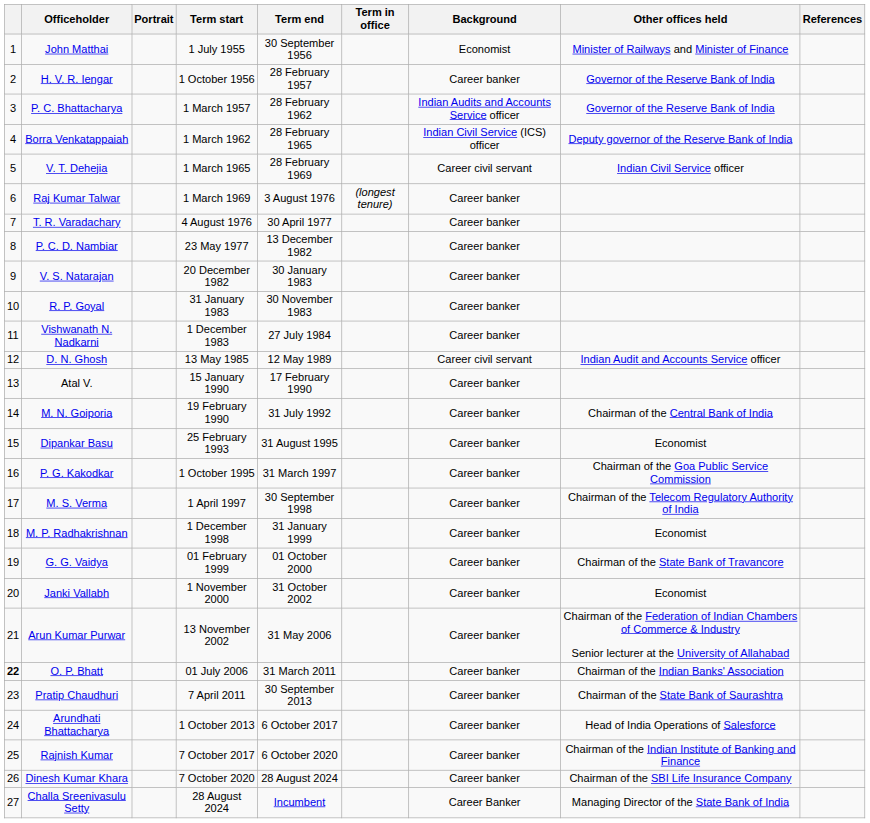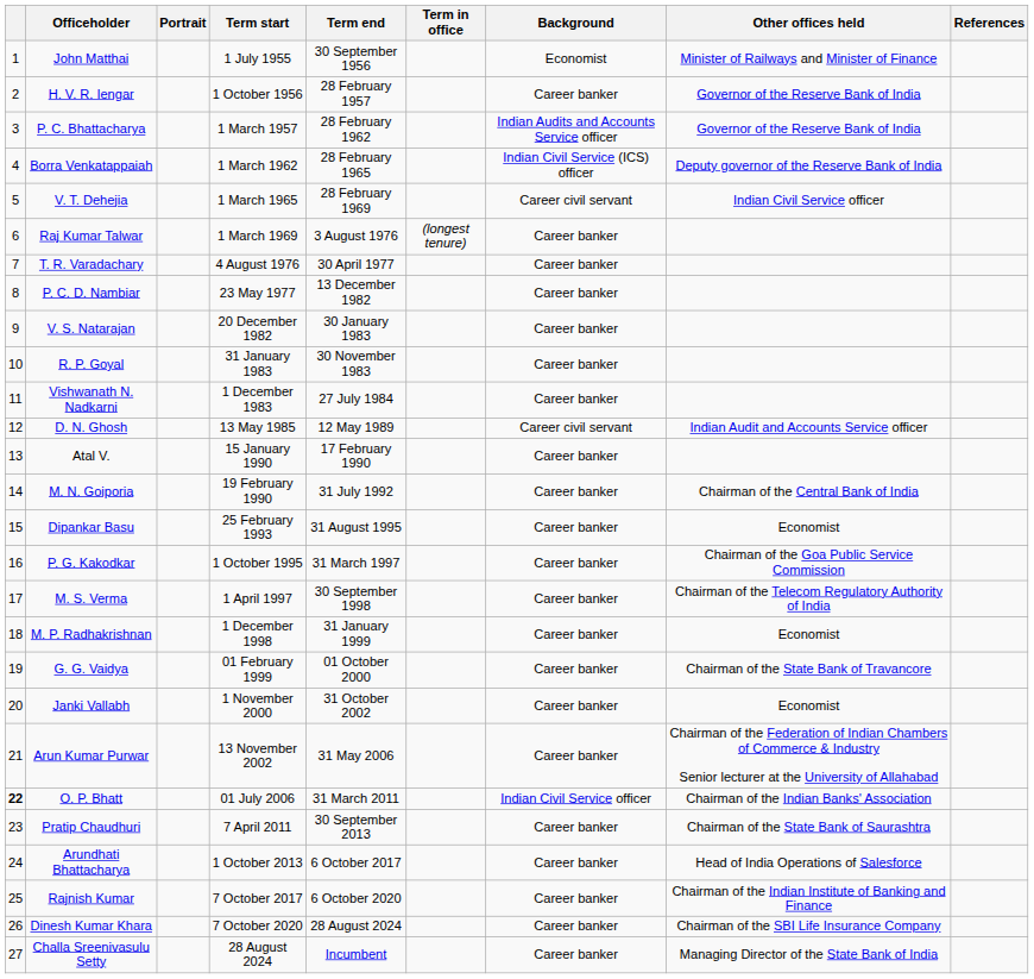 <table class="wikitable sortable mw-collapsible" style="text-align:center">
 <tr>
 <th data-sort-type="number" scope="col"></th>
 <th scope="col">Officeholder</th>
 <th scope="col">Portrait</th>
 <th data-sort-type="date" scope="col">Term start</th>
 <th data-sort-type="date" scope="col">Term end</th>
 <th scope="col">Term in office</th>
 <th scope="col">Background</th>
 <th scope="col">Other offices held</th>
 <th scope="col">References</th>
 </tr>
 <tr>
 <td>1</td>
 <td><a href='#'>John Matthai</a></td>
 <td></td>
 <td>1 July 1955</td>
 <td>30 September 1956</td>
 <td></td>
 <td>Economist</td>
 <td><a href='#'>Minister of Railways</a> and <a href='#'>Minister of Finance</a></td>
 <td></td>
 </tr>
 <tr>
 <td>2</td>
 <td><a href='#'>H. V. R. Iengar</a></td>
 <td></td>
 <td>1 October 1956</td>
 <td>28 February 1957</td>
 <td></td>
 <td>Career banker<br></td>
 <td><a href='#'>Governor of the Reserve Bank of India</a><br></td>
 <td></td>
 </tr>
 <tr>
 <td>3</td>
 <td><a href='#'>P. C. Bhattacharya</a></td>
 <td></td>
 <td>1 March 1957</td>
 <td>28 February 1962</td>
 <td></td>
 <td><a href='#'>Indian Audits and Accounts Service</a> officer</td>
 <td><a href='#'>Governor of the Reserve Bank of India</a></td>
 <td></td>
 </tr>
 <tr>
 <td>4</td>
 <td><a href='#'>Borra Venkatappaiah</a></td>
 <td></td>
 <td>1 March 1962</td>
 <td>28 February 1965</td>
 <td></td>
 <td><a href='#'>Indian Civil Service</a> (ICS) officer</td>
 <td><a href='#'>Deputy governor of the Reserve Bank of India</a></td>
 <td></td>
 </tr>
 <tr>
 <td>5</td>
 <td><a href='#'>V. T. Dehejia</a></td>
 <td></td>
 <td>1 March 1965</td>
 <td>28 February 1969</td>
 <td></td>
 <td>Career civil servant</td>
 <td><a href='#'>Indian Civil Service</a> officer</td>
 <td></td>
 </tr>
 <tr>
 <td>6</td>
 <td><a href='#'>Raj Kumar Talwar</a></td>
 <td></td>
 <td>1 March 1969</td>
 <td>3 August 1976</td>
 <td><em>(longest tenure)</em></td>
 <td>Career banker</td>
 <td></td>
 <td></td>
 </tr>
 <tr>
 <td>7</td>
 <td><a href='#'>T. R. Varadachary</a></td>
 <td></td>
 <td>4 August 1976</td>
 <td>30 April 1977</td>
 <td></td>
 <td>Career banker</td>
 <td></td>
 <td></td>
 </tr>
 <tr>
 <td>8</td>
 <td><a href='#'>P. C. D. Nambiar</a></td>
 <td></td>
 <td>23 May 1977</td>
 <td>13 December 1982</td>
 <td></td>
 <td>Career banker</td>
 <td></td>
 <td></td>
 </tr>
 <tr>
 <td>9</td>
 <td><a href='#'>V. S. Natarajan</a></td>
 <td></td>
 <td>20 December 1982</td>
 <td>30 January 1983</td>
 <td></td>
 <td>Career banker</td>
 <td></td>
 <td></td>
 </tr>
 <tr>
 <td>10</td>
 <td><a href='#'>R. P. Goyal</a></td>
 <td></td>
 <td>31 January 1983</td>
 <td>30 November 1983</td>
 <td></td>
 <td>Career banker</td>
 <td></td>
 <td></td>
 </tr>
 <tr>
 <td>11</td>
 <td><a href='#'>Vishwanath N. Nadkarni</a></td>
 <td></td>
 <td>1 December 1983</td>
 <td>27 July 1984</td>
 <td></td>
 <td>Career banker</td>
 <td></td>
 <td></td>
 </tr>
 <tr>
 <td>12</td>
 <td><a href='#'>D. N. Ghosh</a></td>
 <td></td>
 <td>13 May 1985</td>
 <td>12 May 1989</td>
 <td></td>
 <td>Career civil servant</td>
 <td><a href='#'>Indian Audit and Accounts Service</a> officer</td>
 <td></td>
 </tr>
 <tr>
 <td>13</td>
 <td>Atal V.</td>
 <td></td>
 <td>15 January 1990</td>
 <td>17 February 1990</td>
 <td></td>
 <td>Career banker</td>
 <td></td>
 <td></td>
 </tr>
 <tr>
 <td>14</td>
 <td><a href='#'>M. N. Goiporia</a></td>
 <td></td>
 <td>19 February 1990</td>
 <td>31 July 1992</td>
 <td></td>
 <td>Career banker</td>
 <td>Chairman of the <a href='#'>Central Bank of India</a><br></td>
 <td></td>
 </tr>
 <tr>
 <td>15</td>
 <td><a href='#'>Dipankar Basu</a></td>
 <td></td>
 <td>25 February 1993</td>
 <td>31 August 1995</td>
 <td></td>
 <td>Career banker<br></td>
 <td>Economist</td>
 <td></td>
 </tr>
 <tr>
 <td>16</td>
 <td><a href='#'>P. G. Kakodkar</a></td>
 <td></td>
 <td>1 October 1995</td>
 <td>31 March 1997</td>
 <td></td>
 <td>Career banker</td>
 <td>Chairman of the <a href='#'>Goa Public Service Commission</a></td>
 <td></td>
 </tr>
 <tr>
 <td>17</td>
 <td><a href='#'>M. S. Verma</a></td>
 <td></td>
 <td>1 April 1997</td>
 <td>30 September 1998</td>
 <td></td>
 <td>Career banker</td>
 <td>Chairman of the <a href='#'>Telecom Regulatory Authority of India</a></td>
 <td></td>
 </tr>
 <tr>
 <td>18</td>
 <td><a href='#'>M. P. Radhakrishnan</a></td>
 <td></td>
 <td>1 December 1998</td>
 <td>31 January 1999</td>
 <td></td>
 <td>Career banker</td>
 <td>Economist</td>
 <td></td>
 </tr>
 <tr>
 <td>19</td>
 <td><a href='#'>G. G. Vaidya</a></td>
 <td></td>
 <td>01 February 1999</td>
 <td>01 October 2000</td>
 <td></td>
 <td>Career banker</td>
 <td>Chairman of the <a href='#'>State Bank of Travancore</a></td>
 <td></td>
 </tr>
 <tr>
 <td>20</td>
 <td><a href='#'>Janki Vallabh</a></td>
 <td></td>
 <td>1 November 2000</td>
 <td>31 October 2002</td>
 <td></td>
 <td>Career banker</td>
 <td>Economist</td>
 <td></td>
 </tr>
 <tr>
 <td>21</td>
 <td><a href='#'>Arun Kumar Purwar</a></td>
 <td></td>
 <td>13 November 2002</td>
 <td>31 May 2006</td>
 <td></td>
 <td>Career banker</td>
 <td>Chairman of the <a href='#'>Federation of Indian Chambers of Commerce & Industry</a><br><br>Senior lecturer at the <a href='#'>University of Allahabad</a></td>
 <td></td>
 </tr>
 <tr>
 <td><strong>22</strong></td>
 <td><a href='#'>O. P. Bhatt</a></td>
 <td></td>
 <td>01 July 2006</td>
 <td>31 March 2011</td>
 <td></td>
-<td>Career banker</td>
+<td><a href='#'>Indian Civil Service</a> officer</td>
 <td>Chairman of the <a href='#'>Indian Banks' Association</a></td>
 <td></td>
 </tr>
 <tr>
 <td>23</td>
 <td><a href='#'>Pratip Chaudhuri</a></td>
 <td></td>
 <td>7 April 2011</td>
 <td>30 September 2013</td>
 <td></td>
 <td>Career banker</td>
 <td>Chairman of the <a href='#'>State Bank of Saurashtra</a></td>
 <td></td>
 </tr>
 <tr>
 <td>24</td>
 <td><a href='#'>Arundhati Bhattacharya</a></td>
 <td></td>
 <td>1 October 2013</td>
 <td>6 October 2017</td>
 <td></td>
 <td>Career banker</td>
 <td>Head of India Operations of <a href='#'>Salesforce</a></td>
 <td></td>
 </tr>
 <tr>
 <td>25</td>
 <td><a href='#'>Rajnish Kumar</a></td>
 <td></td>
 <td>7 October 2017</td>
 <td>6 October 2020</td>
 <td></td>
 <td>Career banker</td>
 <td>Chairman of the <a href='#'>Indian Institute of Banking and Finance</a></td>
 <td></td>
 </tr>
 <tr>
 <td>26</td>
 <td><a href='#'>Dinesh Kumar Khara</a></td>
 <td></td>
 <td>7 October 2020</td>
 <td>28 August 2024</td>
 <td></td>
 <td>Career banker</td>
 <td>Chairman of the <a href='#'>SBI Life Insurance Company</a></td>
 <td></td>
 </tr>
 <tr>
 <td>27</td>
 <td><a href='#'>Challa Sreenivasulu Setty</a></td>
 <td></td>
 <td>28 August 2024</td>
 <td><a href='#'>Incumbent</a></td>
 <td></td>
-<td>Career Banker</td>
+<td>Career banker</td>
 <td>Managing Director of the <a href='#'>State Bank of India</a></td>
 <td></td>
 </tr>
 </table>
